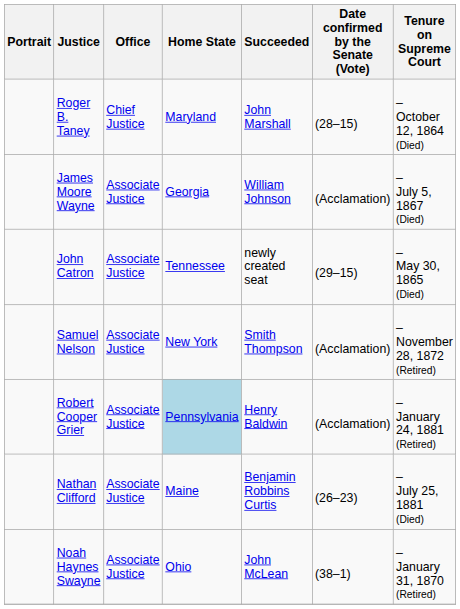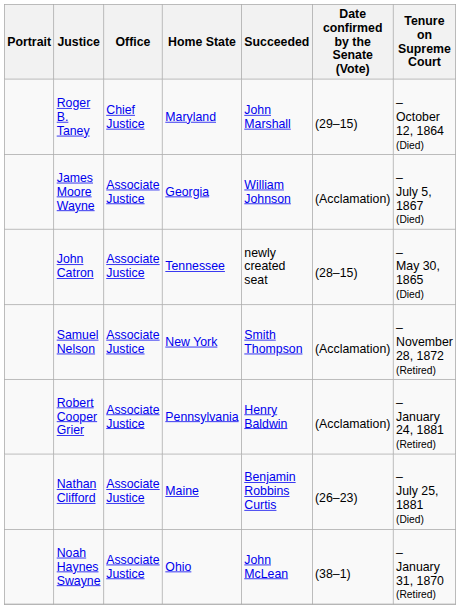 <table class="wikitable sortable">
 <tr>
 <th scope="col" style="width: 10px;">Portrait</th>
 <th scope="col" style="width: 10px;">Justice</th>
 <th scope="col" style="width: 10px;">Office</th>
 <th scope="col" style="width: 10px;">Home State</th>
 <th scope="col" style="width: 10px;">Succeeded</th>
 <th scope="col" style="width: 10px;">Date confirmed by the Senate<br>(Vote)</th>
 <th scope="col" style="width: 10px;">Tenure on Supreme Court</th>
 </tr>
 <tr>
 <td></td>
 <td><a href='#'>Roger B. Taney</a></td>
 <td><a href='#'>Chief Justice</a></td>
 <td><a href='#'>Maryland</a></td>
 <td><a href='#'>John Marshall</a></td>
-<td><br>(28–15)</td>
+<td><br>(29–15)</td>
 <td><br>–<br>October 12, 1864<br><small>(Died)</small></td>
 </tr>
 <tr>
 <td></td>
 <td><a href='#'>James Moore Wayne</a></td>
 <td><a href='#'>Associate Justice</a></td>
 <td><a href='#'>Georgia</a></td>
 <td><a href='#'>William Johnson</a></td>
 <td><br>(Acclamation)</td>
 <td><br>–<br>July 5, 1867<br><small>(Died)</small></td>
 </tr>
 <tr>
 <td></td>
 <td><a href='#'>John Catron</a></td>
 <td><a href='#'>Associate Justice</a></td>
 <td><a href='#'>Tennessee</a></td>
 <td>newly created seat</td>
-<td><br>(29–15)</td>
+<td><br>(28–15)</td>
 <td><br>–<br>May 30, 1865<br><small>(Died)</small></td>
 </tr>
 <tr>
 <td></td>
 <td><a href='#'>Samuel Nelson</a></td>
 <td><a href='#'>Associate Justice</a></td>
 <td><a href='#'>New York</a></td>
 <td><a href='#'>Smith Thompson</a></td>
 <td><br>(Acclamation)</td>
 <td><br>–<br>November 28, 1872<br><small>(Retired)</small></td>
 </tr>
 <tr>
 <td></td>
 <td><a href='#'>Robert Cooper Grier</a></td>
 <td><a href='#'>Associate Justice</a></td>
-<td style="background: lightblue;"><a href='#'>Pennsylvania</a></td>
+<td><a href='#'>Pennsylvania</a></td>
 <td><a href='#'>Henry Baldwin</a></td>
 <td><br>(Acclamation)</td>
 <td><br>–<br>January 24, 1881<br><small>(Retired)</small></td>
 </tr>
 <tr>
 <td></td>
 <td><a href='#'>Nathan Clifford</a></td>
 <td><a href='#'>Associate Justice</a></td>
 <td><a href='#'>Maine</a></td>
 <td><a href='#'>Benjamin Robbins Curtis</a></td>
 <td><br>(26–23)</td>
 <td><br>–<br>July 25, 1881<br><small>(Died)</small></td>
 </tr>
 <tr>
 <td></td>
 <td><a href='#'>Noah Haynes Swayne</a></td>
 <td><a href='#'>Associate Justice</a></td>
 <td><a href='#'>Ohio</a></td>
 <td><a href='#'>John McLean</a></td>
 <td><br>(38–1)</td>
 <td><br>–<br>January 31, 1870<br><small>(Retired)</small></td>
 </tr>
 <tr>
 </tr>
 </table>
